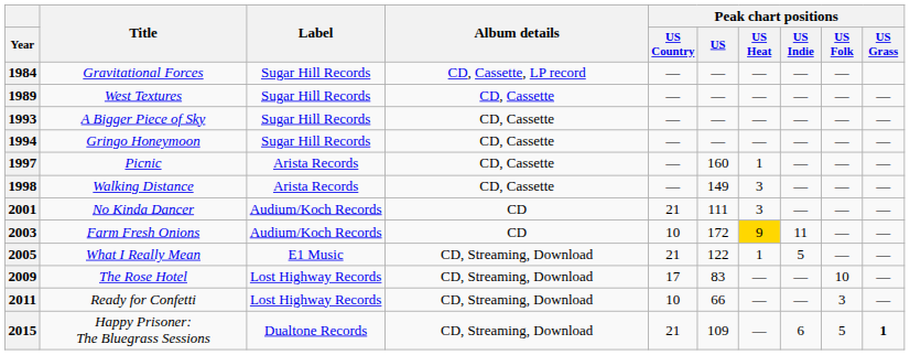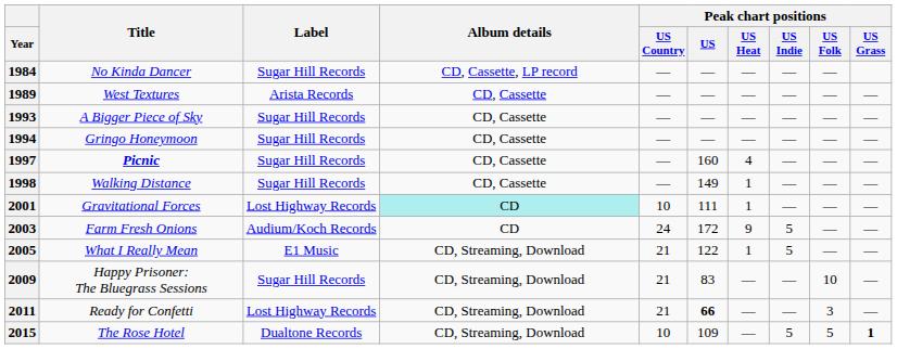 <table class="wikitable plainrowheaders" style="text-align:center;">
 <tr>
 <th></th>
 <th rowspan="2" style="width:14em;">Title</th>
 <th rowspan="2">Label</th>
 <th rowspan="2" style="width:18em;">Album details</th>
 <th colspan="6">Peak chart positions</th>
 </tr>
 <tr style="font-size:smaller;">
 <th>Year</th>
 <th width="40"><a href='#'>US Country</a><br></th>
 <th width="40"><a href='#'>US</a><br></th>
 <th width="40"><a href='#'>US<br>Heat</a><br></th>
 <th width="40"><a href='#'>US<br>Indie</a><br></th>
 <th width="40"><a href='#'>US<br>Folk</a><br></th>
 <th width="40"><a href='#'>US<br>Grass</a><br></th>
 </tr>
 <tr>
 <th>1984</th>
-<td scope="row"><em><a href='#'>Gravitational Forces</a></em></td>
+<td scope="row"><em><a href='#'>No Kinda Dancer</a></em></td>
 <td><a href='#'>Sugar Hill Records</a></td>
 <td><a href='#'>CD</a>, <a href='#'>Cassette</a>, <a href='#'>LP record</a></td>
 <td>—</td>
 <td>—</td>
 <td>—</td>
 <td>—</td>
 <td>—</td>
 </tr>
 <tr>
 <th>1989</th>
 <td scope="row"><em><a href='#'>West Textures</a></em></td>
-<td><a href='#'>Sugar Hill Records</a></td>
+<td><a href='#'>Arista Records</a></td>
 <td><a href='#'>CD</a>, <a href='#'>Cassette</a></td>
 <td>—</td>
 <td>—</td>
 <td>—</td>
 <td>—</td>
 <td>—</td>
 <td>—</td>
 </tr>
 <tr>
 <th>1993</th>
 <td scope="row"><em><a href='#'>A Bigger Piece of Sky</a></em></td>
 <td><a href='#'>Sugar Hill Records</a></td>
 <td>CD, Cassette</td>
 <td>—</td>
 <td>—</td>
 <td>—</td>
 <td>—</td>
 <td>—</td>
 <td>—</td>
 </tr>
 <tr>
 <th>1994</th>
 <td scope="row"><em><a href='#'>Gringo Honeymoon</a></em></td>
 <td><a href='#'>Sugar Hill Records</a></td>
 <td>CD, Cassette</td>
 <td>—</td>
 <td>—</td>
 <td>—</td>
 <td>—</td>
 <td>—</td>
 <td>—</td>
 </tr>
 <tr>
 <th>1997</th>
-<td scope="row"><em><a href='#'>Picnic</a></em></td>
-<td><a href='#'>Arista Records</a></td>
+<td scope="row"><strong><em><a href='#'>Picnic</a></em></strong></td>
+<td><a href='#'>Sugar Hill Records</a></td>
 <td>CD, Cassette</td>
 <td>—</td>
 <td>160</td>
-<td>1</td>
+<td>4</td>
 <td>—</td>
 <td>—</td>
 <td>—</td>
 </tr>
 <tr>
 <th>1998</th>
 <td scope="row"><em><a href='#'>Walking Distance</a></em></td>
-<td><a href='#'>Arista Records</a></td>
+<td><a href='#'>Sugar Hill Records</a></td>
 <td>CD, Cassette</td>
 <td>—</td>
 <td>149</td>
-<td>3</td>
+<td>1</td>
 <td>—</td>
 <td>—</td>
 <td>—</td>
 </tr>
 <tr>
 <th>2001</th>
-<td scope="row"><em><a href='#'>No Kinda Dancer</a></em></td>
-<td><a href='#'>Audium/Koch Records</a></td>
-<td>CD</td>
-<td>21</td>
+<td scope="row"><em><a href='#'>Gravitational Forces</a></em></td>
+<td><a href='#'>Lost Highway Records</a></td>
+<td style="background: paleturquoise;">CD</td>
+<td>10</td>
 <td>111</td>
-<td>3</td>
+<td>1</td>
 <td>—</td>
 <td>—</td>
 <td>—</td>
 </tr>
 <tr>
 <th>2003</th>
 <td scope="row"><em><a href='#'>Farm Fresh Onions</a></em></td>
 <td><a href='#'>Audium/Koch Records</a></td>
 <td>CD</td>
-<td>10</td>
+<td>24</td>
 <td>172</td>
-<td style="background: gold;">9</td>
-<td>11</td>
+<td>9</td>
+<td>5</td>
 <td>—</td>
 <td>—</td>
 </tr>
 <tr>
 <th>2005</th>
 <td scope="row"><em><a href='#'>What I Really Mean</a></em></td>
 <td><a href='#'>E1 Music</a></td>
 <td>CD, Streaming, Download</td>
 <td>21</td>
 <td>122</td>
 <td>1</td>
 <td>5</td>
 <td>—</td>
 <td>—</td>
 </tr>
 <tr>
 <th>2009</th>
-<td scope="row"><em><a href='#'>The Rose Hotel</a></em></td>
-<td><a href='#'>Lost Highway Records</a></td>
+<td scope="row"><em>Happy Prisoner:<br>The Bluegrass Sessions</em></td>
+<td><a href='#'>Sugar Hill Records</a></td>
 <td>CD, Streaming, Download</td>
-<td>17</td>
+<td>21</td>
 <td>83</td>
 <td>—</td>
 <td>—</td>
 <td>10</td>
 <td>—</td>
 </tr>
 <tr>
 <th>2011</th>
 <td scope="row"><em>Ready for Confetti</em></td>
 <td><a href='#'>Lost Highway Records</a></td>
 <td>CD, Streaming, Download</td>
-<td>10</td>
-<td>66</td>
+<td>21</td>
+<td><strong>66</strong></td>
 <td>—</td>
 <td>—</td>
 <td>3</td>
 <td>—</td>
 </tr>
 <tr>
 <th>2015</th>
-<td scope="row"><em>Happy Prisoner:<br>The Bluegrass Sessions</em></td>
+<td scope="row"><em><a href='#'>The Rose Hotel</a></em></td>
 <td><a href='#'>Dualtone Records</a></td>
 <td>CD, Streaming, Download</td>
-<td>21</td>
+<td>10</td>
 <td>109</td>
 <td>—</td>
-<td>6</td>
+<td>5</td>
 <td>5</td>
 <td><strong>1</strong></td>
 </tr>
 </table>
